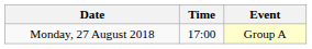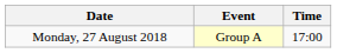 <table class="wikitable" style="text-align:center;">
 <tr>
 <th width="220">Date</th>
+<th width="100">Event</th>
 <th width="50">Time</th>
-<th width="100">Event</th>
 </tr>
 <tr>
 <td>Monday, 27 August 2018</td>
+<td bgcolor="#ffffcc">Group A</td>
 <td>17:00</td>
-<td bgcolor="#ffffcc">Group A</td>
 </tr>
 </table>
